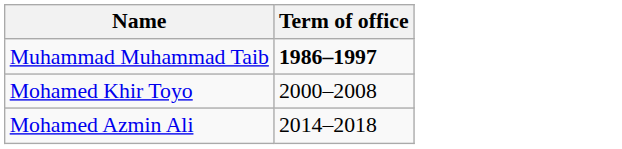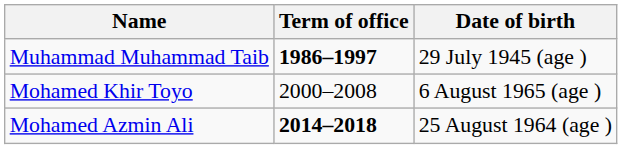 <table class=wikitable>
 <tr>
 <th>Name</th>
 <th>Term of office</th>
+<th>Date of birth</th>
 </tr>
 <tr>
 <td><a href='#'>Muhammad Muhammad Taib</a></td>
 <td><strong>1986–1997</strong></td>
+<td>29 July 1945 (age )</td>
 </tr>
 <tr>
 <td><a href='#'>Mohamed Khir Toyo</a></td>
 <td>2000–2008</td>
+<td>6 August 1965 (age )</td>
 </tr>
 <tr>
 <td><a href='#'>Mohamed Azmin Ali</a></td>
-<td>2014–2018</td>
+<td><strong>2014–2018</strong></td>
+<td>25 August 1964 (age )</td>
 </tr>
 </table>
